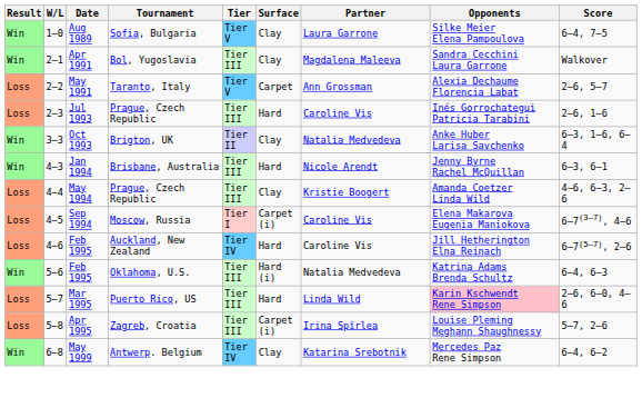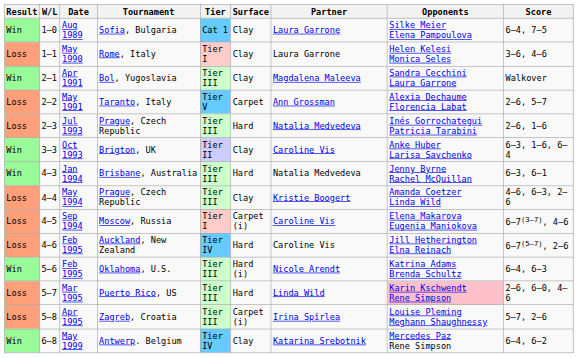 <table class="sortable wikitable">
 <tr>
 <th>Result</th>
 <th style="width:25px" class="unsortable">W/L</th>
 <th style="width:50px">Date</th>
 <th style="width:150px">Tournament</th>
 <th style="width:40px">Tier</th>
 <th style="width:50px">Surface</th>
 <th style="width:170px">Partner</th>
 <th style="width:170px">Opponents</th>
 <th style="width:100px" class="unsortable">Score</th>
 </tr>
 <tr>
 <td style="background:#98fb98;">Win</td>
 <td>1–0</td>
 <td><a href='#'>Aug 1989</a></td>
 <td><a href='#'>Sofia</a>, Bulgaria</td>
-<td style="background:#66ccff;">Tier V</td>
+<td style="background:#66ccff;">Cat 1</td>
 <td>Clay</td>
 <td> <a href='#'>Laura Garrone</a></td>
 <td> <a href='#'>Silke Meier</a> <br>  <a href='#'>Elena Pampoulova</a></td>
 <td>6–4, 7–5</td>
+</tr>
+<tr>
+<td style="background:#ffa07a;">Loss</td>
+<td>1–1</td>
+<td><a href='#'>May 1990</a></td>
+<td><a href='#'>Rome</a>, Italy</td>
+<td style="background:#ffcccc;">Tier I</td>
+<td>Clay</td>
+<td> Laura Garrone</td>
+<td> <a href='#'>Helen Kelesi</a> <br>  <a href='#'>Monica Seles</a></td>
+<td>3–6, 4–6</td>
 </tr>
 <tr>
 <td style="background:#98fb98;">Win</td>
 <td>2–1</td>
 <td><a href='#'>Apr 1991</a></td>
 <td><a href='#'>Bol</a>, Yugoslavia</td>
 <td style="background:#ccffcc;">Tier III</td>
 <td>Clay</td>
 <td> <a href='#'>Magdalena Maleeva</a></td>
 <td> <a href='#'>Sandra Cecchini</a> <br>  <a href='#'>Laura Garrone</a></td>
 <td>Walkover</td>
 </tr>
 <tr>
 <td style="background:#ffa07a;">Loss</td>
 <td>2–2</td>
 <td><a href='#'>May 1991</a></td>
 <td><a href='#'>Taranto</a>, Italy</td>
 <td style="background:#66ccff;">Tier V</td>
 <td>Carpet</td>
 <td> <a href='#'>Ann Grossman</a></td>
 <td> <a href='#'>Alexia Dechaume</a> <br>  <a href='#'>Florencia Labat</a></td>
 <td>2–6, 5–7</td>
 </tr>
 <tr>
 <td style="background:#ffa07a;">Loss</td>
 <td>2–3</td>
 <td><a href='#'>Jul 1993</a></td>
 <td><a href='#'>Prague</a>, Czech Republic</td>
 <td style="background:#ccffcc;">Tier III</td>
 <td>Hard</td>
-<td> <a href='#'>Caroline Vis</a></td>
+<td> <a href='#'>Natalia Medvedeva</a></td>
 <td> <a href='#'>Inés Gorrochategui</a> <br>  <a href='#'>Patricia Tarabini</a></td>
 <td>2–6, 1–6</td>
 </tr>
 <tr>
 <td style="background:#98fb98;">Win</td>
 <td>3–3</td>
 <td><a href='#'>Oct 1993</a></td>
 <td><a href='#'>Brigton</a>, UK</td>
 <td style="background:#ccccff;">Tier II</td>
 <td>Clay</td>
-<td> <a href='#'>Natalia Medvedeva</a></td>
+<td> <a href='#'>Caroline Vis</a></td>
 <td> <a href='#'>Anke Huber</a> <br>  <a href='#'>Larisa Savchenko</a></td>
 <td>6–3, 1–6, 6–4</td>
 </tr>
 <tr>
 <td style="background:#98fb98;">Win</td>
 <td>4–3</td>
 <td><a href='#'>Jan 1994</a></td>
 <td><a href='#'>Brisbane</a>, Australia</td>
 <td style="background:#ccffcc;">Tier III</td>
 <td>Hard</td>
-<td> <a href='#'>Nicole Arendt</a></td>
+<td> Natalia Medvedeva</td>
 <td> <a href='#'>Jenny Byrne</a> <br>  <a href='#'>Rachel McQuillan</a></td>
 <td>6–3, 6–1</td>
 </tr>
 <tr>
 <td style="background:#ffa07a;">Loss</td>
 <td>4–4</td>
 <td><a href='#'>May 1994</a></td>
 <td><a href='#'>Prague</a>, Czech Republic</td>
 <td style="background:#ccffcc;">Tier III</td>
 <td>Clay</td>
 <td> <a href='#'>Kristie Boogert</a></td>
 <td> <a href='#'>Amanda Coetzer</a> <br>  <a href='#'>Linda Wild</a></td>
 <td>4–6, 6–3, 2–6</td>
 </tr>
 <tr>
 <td style="background:#ffa07a;">Loss</td>
 <td>4–5</td>
 <td><a href='#'>Sep 1994</a></td>
 <td><a href='#'>Moscow</a>, Russia</td>
 <td style="background:#ffcccc;">Tier I</td>
 <td>Carpet (i)</td>
 <td> <a href='#'>Caroline Vis</a></td>
 <td> <a href='#'>Elena Makarova</a> <br>  <a href='#'>Eugenia Maniokova</a></td>
 <td>6–7<sup>(3–7)</sup>, 4–6</td>
 </tr>
 <tr>
 <td style="background:#ffa07a;">Loss</td>
 <td>4–6</td>
 <td><a href='#'>Feb 1995</a></td>
 <td><a href='#'>Auckland</a>, New Zealand</td>
 <td style="background:#66ccff;">Tier IV</td>
 <td>Hard</td>
 <td> Caroline Vis</td>
 <td> <a href='#'>Jill Hetherington</a> <br>  <a href='#'>Elna Reinach</a></td>
 <td>6–7<sup>(5–7)</sup>, 2–6</td>
 </tr>
 <tr>
 <td style="background:#98fb98;">Win</td>
 <td>5–6</td>
 <td><a href='#'>Feb 1995</a></td>
 <td><a href='#'>Oklahoma</a>, U.S.</td>
 <td style="background:#ccffcc;">Tier III</td>
 <td>Hard (i)</td>
-<td> Natalia Medvedeva</td>
+<td> <a href='#'>Nicole Arendt</a></td>
 <td> <a href='#'>Katrina Adams</a> <br>  <a href='#'>Brenda Schultz</a></td>
 <td>6–4, 6–3</td>
 </tr>
 <tr>
 <td style="background:#ffa07a;">Loss</td>
 <td>5–7</td>
 <td><a href='#'>Mar 1995</a></td>
 <td><a href='#'>Puerto Rico</a>, US</td>
 <td style="background:#ccffcc;">Tier III</td>
 <td>Hard</td>
 <td> <a href='#'>Linda Wild</a></td>
 <td style="background: pink;"> <a href='#'>Karin Kschwendt</a> <br>  <a href='#'>Rene Simpson</a></td>
 <td>2–6, 6–0, 4–6</td>
 </tr>
 <tr>
 <td style="background:#ffa07a;">Loss</td>
 <td>5–8</td>
 <td><a href='#'>Apr 1995</a></td>
 <td><a href='#'>Zagreb</a>, Croatia</td>
 <td style="background:#ccffcc;">Tier III</td>
 <td>Carpet (i)</td>
 <td> <a href='#'>Irina Spîrlea</a></td>
 <td> <a href='#'>Louise Pleming</a> <br>  <a href='#'>Meghann Shaughnessy</a></td>
 <td>5–7, 2–6</td>
 </tr>
 <tr>
 <td style="background:#98fb98;">Win</td>
 <td>6–8</td>
 <td><a href='#'>May 1999</a></td>
 <td><a href='#'>Antwerp</a>. Belgium</td>
 <td style="background:#66ccff;">Tier IV</td>
 <td>Clay</td>
 <td> <a href='#'>Katarina Srebotnik</a></td>
 <td> <a href='#'>Mercedes Paz</a> <br>  Rene Simpson</td>
 <td>6–4, 6–2</td>
 </tr>
 </table>
